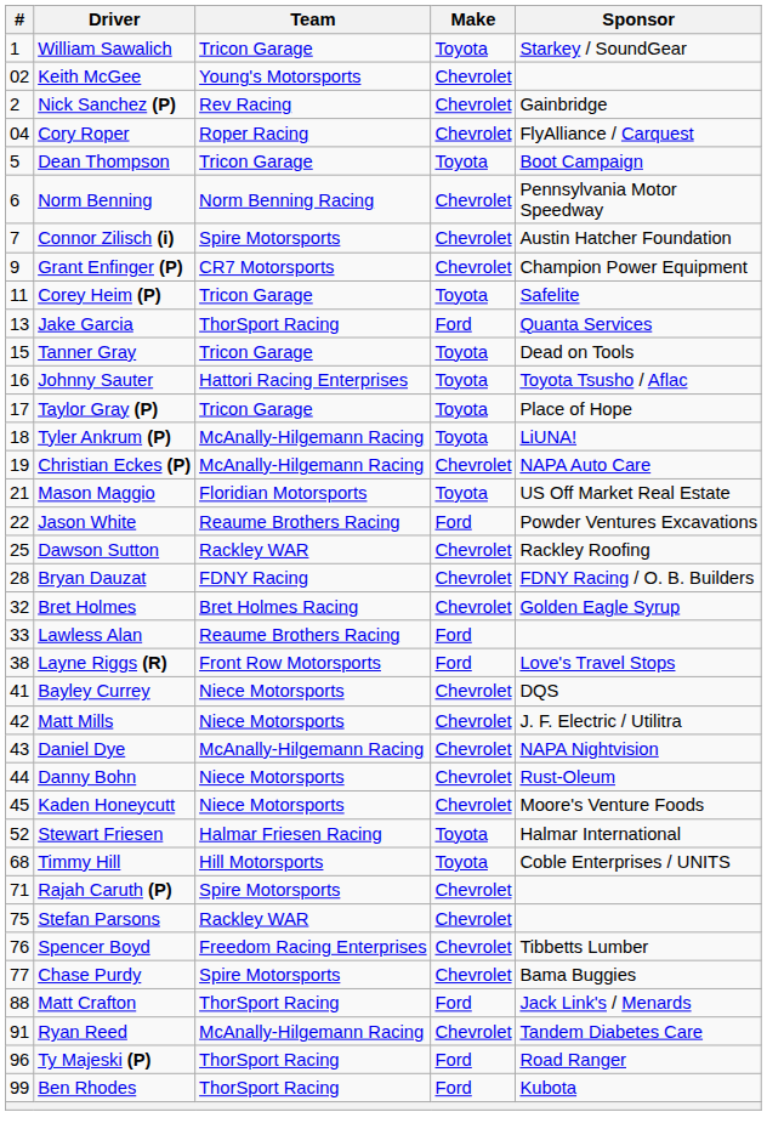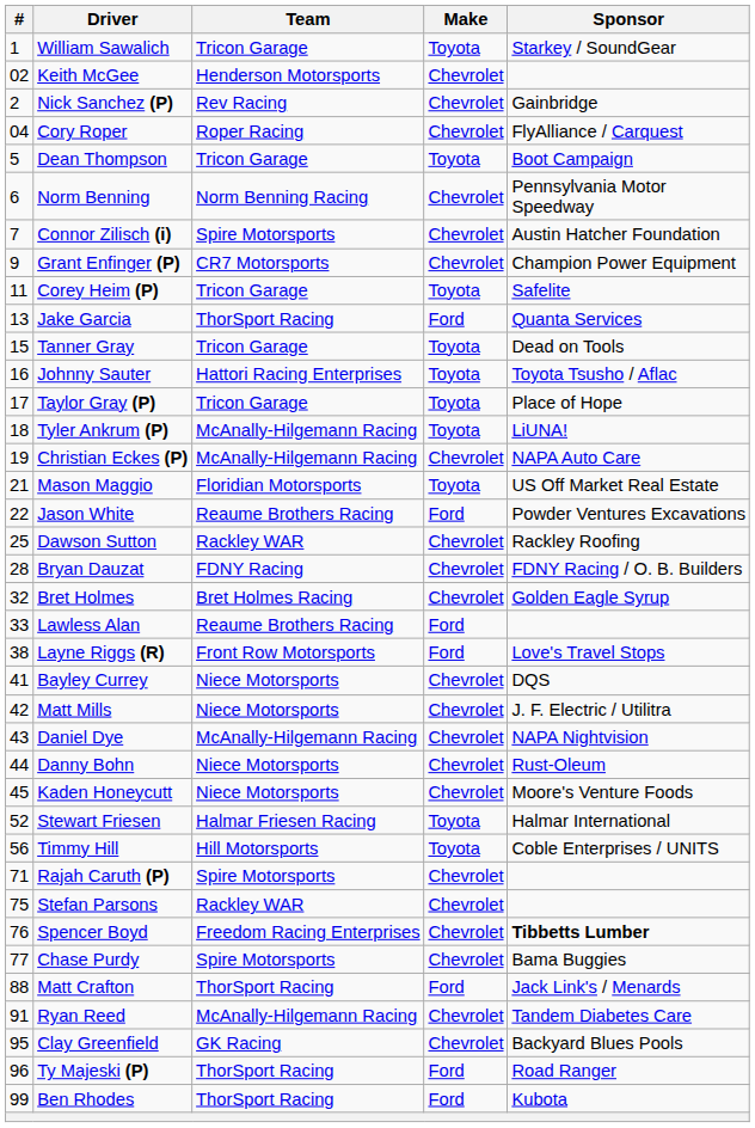 <table class="wikitable" style="font-size: 95%;">
 <tr>
 <th>#</th>
 <th>Driver</th>
 <th>Team</th>
 <th>Make</th>
 <th>Sponsor</th>
 </tr>
 <tr>
 <td>1</td>
 <td><a href='#'>William Sawalich</a></td>
 <td><a href='#'>Tricon Garage</a></td>
 <td><a href='#'>Toyota</a></td>
 <td><a href='#'>Starkey</a> / SoundGear</td>
 </tr>
 <tr>
 <td>02</td>
 <td><a href='#'>Keith McGee</a></td>
-<td><a href='#'>Young's Motorsports</a></td>
+<td><a href='#'>Henderson Motorsports</a></td>
 <td><a href='#'>Chevrolet</a></td>
 <td></td>
 </tr>
 <tr>
 <td>2</td>
 <td><a href='#'>Nick Sanchez</a> <strong>(P)</strong></td>
 <td><a href='#'>Rev Racing</a></td>
 <td><a href='#'>Chevrolet</a></td>
 <td>Gainbridge</td>
 </tr>
 <tr>
 <td>04</td>
 <td><a href='#'>Cory Roper</a></td>
 <td><a href='#'>Roper Racing</a></td>
 <td><a href='#'>Chevrolet</a></td>
 <td>FlyAlliance / <a href='#'>Carquest</a></td>
 </tr>
 <tr>
 <td>5</td>
 <td><a href='#'>Dean Thompson</a></td>
 <td><a href='#'>Tricon Garage</a></td>
 <td><a href='#'>Toyota</a></td>
 <td><a href='#'>Boot Campaign</a></td>
 </tr>
 <tr>
 <td>6</td>
 <td><a href='#'>Norm Benning</a></td>
 <td><a href='#'>Norm Benning Racing</a></td>
 <td><a href='#'>Chevrolet</a></td>
 <td>Pennsylvania Motor Speedway</td>
 </tr>
 <tr>
 <td>7</td>
 <td><a href='#'>Connor Zilisch</a> <strong>(i)</strong></td>
 <td><a href='#'>Spire Motorsports</a></td>
 <td><a href='#'>Chevrolet</a></td>
 <td>Austin Hatcher Foundation</td>
 </tr>
 <tr>
 <td>9</td>
 <td><a href='#'>Grant Enfinger</a> <strong>(P)</strong></td>
 <td><a href='#'>CR7 Motorsports</a></td>
 <td><a href='#'>Chevrolet</a></td>
 <td>Champion Power Equipment</td>
 </tr>
 <tr>
 <td>11</td>
 <td><a href='#'>Corey Heim</a> <strong>(P)</strong></td>
 <td><a href='#'>Tricon Garage</a></td>
 <td><a href='#'>Toyota</a></td>
 <td><a href='#'>Safelite</a></td>
 </tr>
 <tr>
 <td>13</td>
 <td><a href='#'>Jake Garcia</a></td>
 <td><a href='#'>ThorSport Racing</a></td>
 <td><a href='#'>Ford</a></td>
 <td><a href='#'>Quanta Services</a></td>
 </tr>
 <tr>
 <td>15</td>
 <td><a href='#'>Tanner Gray</a></td>
 <td><a href='#'>Tricon Garage</a></td>
 <td><a href='#'>Toyota</a></td>
 <td>Dead on Tools</td>
 </tr>
 <tr>
 <td>16</td>
 <td><a href='#'>Johnny Sauter</a></td>
 <td><a href='#'>Hattori Racing Enterprises</a></td>
 <td><a href='#'>Toyota</a></td>
 <td><a href='#'>Toyota Tsusho</a> / <a href='#'>Aflac</a></td>
 </tr>
 <tr>
 <td>17</td>
 <td><a href='#'>Taylor Gray</a> <strong>(P)</strong></td>
 <td><a href='#'>Tricon Garage</a></td>
 <td><a href='#'>Toyota</a></td>
 <td>Place of Hope</td>
 </tr>
 <tr>
 <td>18</td>
 <td><a href='#'>Tyler Ankrum</a> <strong>(P)</strong></td>
 <td><a href='#'>McAnally-Hilgemann Racing</a></td>
 <td><a href='#'>Toyota</a></td>
 <td><a href='#'>LiUNA!</a></td>
 </tr>
 <tr>
 <td>19</td>
 <td nowrap><a href='#'>Christian Eckes</a> <strong>(P)</strong></td>
 <td><a href='#'>McAnally-Hilgemann Racing</a></td>
 <td><a href='#'>Chevrolet</a></td>
 <td><a href='#'>NAPA Auto Care</a></td>
 </tr>
 <tr>
 <td>21</td>
 <td><a href='#'>Mason Maggio</a></td>
 <td><a href='#'>Floridian Motorsports</a></td>
 <td><a href='#'>Toyota</a></td>
 <td>US Off Market Real Estate</td>
 </tr>
 <tr>
 <td>22</td>
 <td><a href='#'>Jason White</a></td>
 <td><a href='#'>Reaume Brothers Racing</a></td>
 <td><a href='#'>Ford</a></td>
 <td nowrap>Powder Ventures Excavations</td>
 </tr>
 <tr>
 <td>25</td>
 <td><a href='#'>Dawson Sutton</a></td>
 <td><a href='#'>Rackley WAR</a></td>
 <td><a href='#'>Chevrolet</a></td>
 <td>Rackley Roofing</td>
 </tr>
 <tr>
 <td>28</td>
 <td><a href='#'>Bryan Dauzat</a></td>
 <td><a href='#'>FDNY Racing</a></td>
 <td><a href='#'>Chevrolet</a></td>
 <td><a href='#'>FDNY Racing</a> / O. B. Builders</td>
 </tr>
 <tr>
 <td>32</td>
 <td><a href='#'>Bret Holmes</a></td>
 <td><a href='#'>Bret Holmes Racing</a></td>
 <td><a href='#'>Chevrolet</a></td>
 <td><a href='#'>Golden Eagle Syrup</a></td>
 </tr>
 <tr>
 <td>33</td>
 <td><a href='#'>Lawless Alan</a></td>
 <td><a href='#'>Reaume Brothers Racing</a></td>
 <td><a href='#'>Ford</a></td>
 <td></td>
 </tr>
 <tr>
 <td>38</td>
 <td><a href='#'>Layne Riggs</a> <strong>(R)</strong></td>
 <td><a href='#'>Front Row Motorsports</a></td>
 <td><a href='#'>Ford</a></td>
 <td><a href='#'>Love's Travel Stops</a></td>
 </tr>
 <tr>
 <td>41</td>
 <td><a href='#'>Bayley Currey</a></td>
 <td><a href='#'>Niece Motorsports</a></td>
 <td><a href='#'>Chevrolet</a></td>
 <td>DQS</td>
 </tr>
 <tr>
 <td>42</td>
 <td><a href='#'>Matt Mills</a></td>
 <td><a href='#'>Niece Motorsports</a></td>
 <td><a href='#'>Chevrolet</a></td>
 <td>J. F. Electric / Utilitra</td>
 </tr>
 <tr>
 <td>43</td>
 <td><a href='#'>Daniel Dye</a></td>
 <td><a href='#'>McAnally-Hilgemann Racing</a></td>
 <td><a href='#'>Chevrolet</a></td>
 <td><a href='#'>NAPA Nightvision</a></td>
 </tr>
 <tr>
 <td>44</td>
 <td><a href='#'>Danny Bohn</a></td>
 <td><a href='#'>Niece Motorsports</a></td>
 <td><a href='#'>Chevrolet</a></td>
 <td><a href='#'>Rust-Oleum</a></td>
 </tr>
 <tr>
 <td>45</td>
 <td><a href='#'>Kaden Honeycutt</a></td>
 <td><a href='#'>Niece Motorsports</a></td>
 <td><a href='#'>Chevrolet</a></td>
 <td>Moore's Venture Foods</td>
 </tr>
 <tr>
 <td>52</td>
 <td><a href='#'>Stewart Friesen</a></td>
 <td><a href='#'>Halmar Friesen Racing</a></td>
 <td><a href='#'>Toyota</a></td>
 <td>Halmar International</td>
 </tr>
 <tr>
-<td>68</td>
+<td>56</td>
 <td><a href='#'>Timmy Hill</a></td>
 <td><a href='#'>Hill Motorsports</a></td>
 <td><a href='#'>Toyota</a></td>
 <td>Coble Enterprises / UNITS</td>
 </tr>
 <tr>
 <td>71</td>
 <td><a href='#'>Rajah Caruth</a> <strong>(P)</strong></td>
 <td><a href='#'>Spire Motorsports</a></td>
 <td><a href='#'>Chevrolet</a></td>
 <td></td>
 </tr>
 <tr>
 <td>75</td>
 <td><a href='#'>Stefan Parsons</a></td>
 <td><a href='#'>Rackley WAR</a></td>
 <td><a href='#'>Chevrolet</a></td>
 <td></td>
 </tr>
 <tr>
 <td>76</td>
 <td><a href='#'>Spencer Boyd</a></td>
 <td nowrap=""><a href='#'>Freedom Racing Enterprises</a></td>
 <td><a href='#'>Chevrolet</a></td>
-<td>Tibbetts Lumber</td>
+<td><strong>Tibbetts Lumber</strong></td>
 </tr>
 <tr>
 <td>77</td>
 <td><a href='#'>Chase Purdy</a></td>
 <td><a href='#'>Spire Motorsports</a></td>
 <td><a href='#'>Chevrolet</a></td>
 <td>Bama Buggies</td>
 </tr>
 <tr>
 <td>88</td>
 <td><a href='#'>Matt Crafton</a></td>
 <td><a href='#'>ThorSport Racing</a></td>
 <td><a href='#'>Ford</a></td>
 <td><a href='#'>Jack Link's</a> / <a href='#'>Menards</a></td>
 </tr>
 <tr>
 <td>91</td>
 <td><a href='#'>Ryan Reed</a></td>
 <td><a href='#'>McAnally-Hilgemann Racing</a></td>
 <td><a href='#'>Chevrolet</a></td>
 <td><a href='#'>Tandem Diabetes Care</a></td>
 </tr>
 <tr>
+<td>95</td>
+<td><a href='#'>Clay Greenfield</a></td>
+<td><a href='#'>GK Racing</a></td>
+<td><a href='#'>Chevrolet</a></td>
+<td>Backyard Blues Pools</td>
+</tr>
+<tr>
 <td>96</td>
 <td><a href='#'>Ty Majeski</a> <strong>(P)</strong></td>
 <td><a href='#'>ThorSport Racing</a></td>
 <td><a href='#'>Ford</a></td>
 <td><a href='#'>Road Ranger</a></td>
 </tr>
 <tr>
 <td>99</td>
 <td><a href='#'>Ben Rhodes</a></td>
 <td><a href='#'>ThorSport Racing</a></td>
 <td><a href='#'>Ford</a></td>
 <td><a href='#'>Kubota</a></td>
 </tr>
 <tr>
 <th colspan="5"></th>
 </tr>
 </table>
